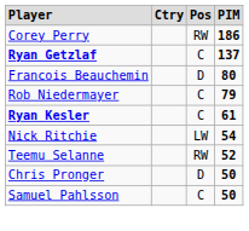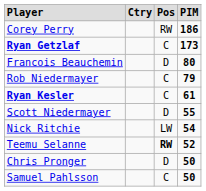 <table class="wikitable">
 <tr align="center" style="font-weight:bold; background-color:#dddddd;" |>
 <td align="left">Player</td>
 <td>Ctry</td>
 <td>Pos</td>
 <td>PIM</td>
 </tr>
 <tr align="center">
 <td align="left"><a href='#'>Corey Perry</a></td>
 <td></td>
 <td>RW</td>
 <td><strong>186</strong></td>
 </tr>
 <tr align="center">
 <td align="left"><strong><a href='#'>Ryan Getzlaf</a></strong></td>
 <td></td>
 <td>C</td>
-<td><strong>137</strong></td>
+<td><strong>173</strong></td>
 </tr>
 <tr align="center">
 <td align="left"><a href='#'>Francois Beauchemin</a></td>
 <td></td>
 <td>D</td>
 <td><strong>80</strong></td>
 </tr>
 <tr align="center">
 <td align="left"><a href='#'>Rob Niedermayer</a></td>
 <td></td>
 <td>C</td>
 <td><strong>79</strong></td>
 </tr>
 <tr align="center">
 <td align="left"><strong><a href='#'>Ryan Kesler</a></strong></td>
 <td></td>
 <td>C</td>
 <td><strong>61</strong></td>
 </tr>
 <tr align="center">
+<td align="left"><a href='#'>Scott Niedermayer</a></td>
+<td></td>
+<td>D</td>
+<td><strong>55</strong></td>
+</tr>
+<tr align="center">
 <td align="left"><a href='#'>Nick Ritchie</a></td>
 <td></td>
 <td>LW</td>
 <td><strong>54</strong></td>
 </tr>
 <tr align="center">
 <td align="left"><a href='#'>Teemu Selanne</a></td>
 <td></td>
-<td>RW</td>
+<td><strong>RW</strong></td>
 <td><strong>52</strong></td>
 </tr>
 <tr align="center">
 <td align="left"><a href='#'>Chris Pronger</a></td>
 <td></td>
 <td>D</td>
 <td><strong>50</strong></td>
 </tr>
 <tr align="center">
 <td align="left"><a href='#'>Samuel Pahlsson</a></td>
 <td></td>
 <td>C</td>
 <td><strong>50</strong></td>
 </tr>
 </table>
